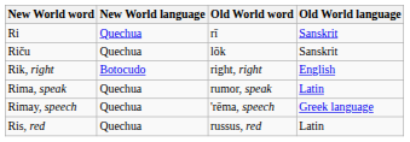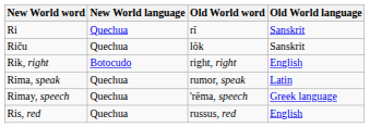 <table class="wikitable">
 <tr>
 <th>New World word</th>
 <th>New World language</th>
 <th>Old World word</th>
 <th>Old World language</th>
 </tr>
 <tr>
 <td>Ri</td>
 <td><a href='#'>Quechua</a></td>
 <td>rī</td>
 <td><a href='#'>Sanskrit</a></td>
 </tr>
 <tr>
 <td>Riču</td>
 <td>Quechua</td>
 <td>lōk</td>
 <td>Sanskrit</td>
 </tr>
 <tr>
 <td>Rik, <em>right</em></td>
 <td><a href='#'>Botocudo</a></td>
 <td>right, <em>right</em></td>
 <td><a href='#'>English</a></td>
 </tr>
 <tr>
 <td>Rima, <em>speak</em></td>
 <td>Quechua</td>
 <td>rumor, <em>speak</em></td>
 <td><a href='#'>Latin</a></td>
 </tr>
 <tr>
 <td>Rimay, <em>speech</em></td>
 <td>Quechua</td>
 <td>'rēma, <em>speech</em></td>
 <td><a href='#'>Greek language</a></td>
 </tr>
 <tr>
 <td>Ris, <em>red</em></td>
 <td>Quechua</td>
 <td>russus, <em>red</em></td>
-<td>Latin</td>
+<td><a href='#'>English</a></td>
 </tr>
 </table>
